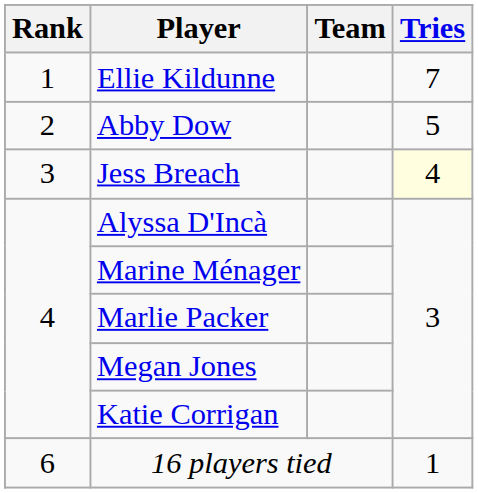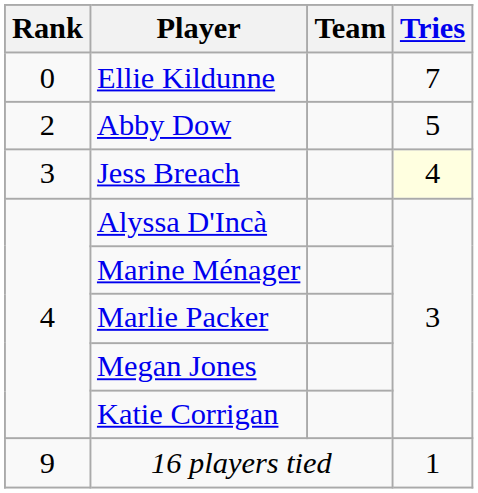 <table class="wikitable" style="text-align:center">
 <tr>
 <th>Rank</th>
 <th>Player</th>
 <th>Team</th>
 <th><a href='#'>Tries</a></th>
 </tr>
 <tr>
-<td>1</td>
+<td>0</td>
 <td align="left"><a href='#'>Ellie Kildunne</a></td>
 <td align="left"></td>
 <td>7</td>
 </tr>
 <tr>
 <td>2</td>
 <td align="left"><a href='#'>Abby Dow</a></td>
 <td align="left"></td>
 <td>5</td>
 </tr>
 <tr>
 <td>3</td>
 <td align="left"><a href='#'>Jess Breach</a></td>
 <td align="left"></td>
 <td style="background: lightyellow;">4</td>
 </tr>
 <tr>
 <td rowspan=5>4</td>
 <td align="left"><a href='#'>Alyssa D'Incà</a></td>
 <td align="left"></td>
 <td rowspan=5>3</td>
 </tr>
 <tr>
 <td align="left"><a href='#'>Marine Ménager</a></td>
 <td align="left"></td>
 </tr>
 <tr>
 <td align="left"><a href='#'>Marlie Packer</a></td>
 <td align="left"></td>
 </tr>
 <tr>
 <td align="left"><a href='#'>Megan Jones</a></td>
 <td align="left"></td>
 </tr>
 <tr>
 <td align="left"><a href='#'>Katie Corrigan</a></td>
 <td align="left"></td>
 </tr>
 <tr>
-<td>6</td>
+<td>9</td>
 <td colspan=2><em>16 players tied</em></td>
 <td>1</td>
 </tr>
 </table>
